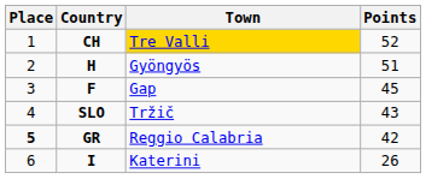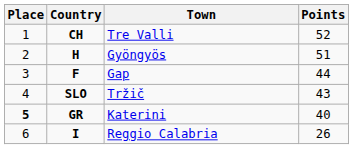 <table class="wikitable" style="text-align;">
 <tr>
 <th width="25">Place</th>
 <th width="25">Country</th>
 <th width="200">Town</th>
 <th width="25">Points</th>
 </tr>
 <tr>
 <td align="center">1</td>
 <td align="center"><strong>CH</strong></td>
-<td align="left" style="background: gold;"><a href='#'>Tre Valli</a></td>
+<td align="left"><a href='#'>Tre Valli</a></td>
 <td align="center">52</td>
 </tr>
 <tr>
 <td align="center">2</td>
 <td align="center"><strong>H</strong></td>
 <td align="left"><a href='#'>Gyöngyös</a></td>
 <td align="center">51</td>
 </tr>
 <tr>
 <td align="center">3</td>
 <td align="center"><strong>F</strong></td>
 <td align="left"><a href='#'>Gap</a></td>
-<td align="center">45</td>
+<td align="center">44</td>
 </tr>
 <tr>
 <td align="center">4</td>
 <td align="center"><strong>SLO</strong></td>
 <td align="left"><a href='#'>Tržič</a></td>
 <td align="center">43</td>
 </tr>
 <tr>
 <td align="center"><strong>5</strong></td>
 <td align="center"><strong>GR</strong></td>
-<td align="left"><a href='#'>Reggio Calabria</a></td>
-<td align="center">42</td>
+<td align="left"><a href='#'>Katerini</a></td>
+<td align="center">40</td>
 </tr>
 <tr>
 <td align="center">6</td>
 <td align="center"><strong>I</strong></td>
-<td align="left"><a href='#'>Katerini</a></td>
+<td align="left"><a href='#'>Reggio Calabria</a></td>
 <td align="center">26</td>
 </tr>
 </table>
